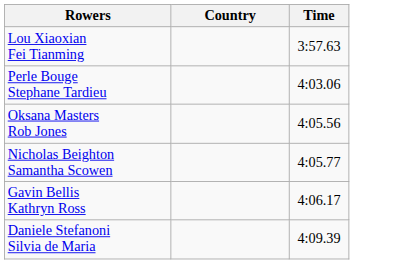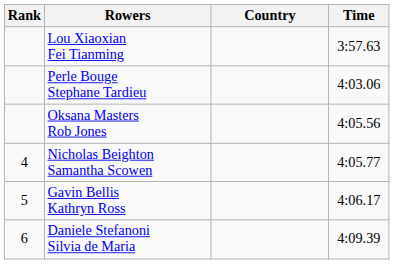 <table class="wikitable" style="text-align:center">
 <tr>
+<th>Rank</th>
 <th width=180>Rowers</th>
 <th width=125>Country</th>
 <th width=60>Time</th>
 </tr>
 <tr>
+<td></td>
 <td style="text-align:left"><a href='#'>Lou Xiaoxian</a><br><a href='#'>Fei Tianming</a></td>
 <td style="text-align:left"></td>
 <td>3:57.63</td>
 </tr>
 <tr>
+<td></td>
 <td style="text-align:left"><a href='#'>Perle Bouge</a><br><a href='#'>Stephane Tardieu</a></td>
 <td style="text-align:left"></td>
 <td>4:03.06</td>
 </tr>
 <tr>
+<td></td>
 <td style="text-align:left"><a href='#'>Oksana Masters</a><br><a href='#'>Rob Jones</a></td>
 <td style="text-align:left"></td>
 <td>4:05.56</td>
 </tr>
 <tr>
+<td>4</td>
 <td style="text-align:left"><a href='#'>Nicholas Beighton</a><br><a href='#'>Samantha Scowen</a></td>
 <td style="text-align:left"></td>
 <td>4:05.77</td>
 </tr>
 <tr>
+<td>5</td>
 <td style="text-align:left"><a href='#'>Gavin Bellis</a><br><a href='#'>Kathryn Ross</a></td>
 <td style="text-align:left"></td>
 <td>4:06.17</td>
 </tr>
 <tr>
+<td>6</td>
 <td style="text-align:left"><a href='#'>Daniele Stefanoni</a><br><a href='#'>Silvia de Maria</a></td>
 <td style="text-align:left"></td>
 <td>4:09.39</td>
 </tr>
 </table>
